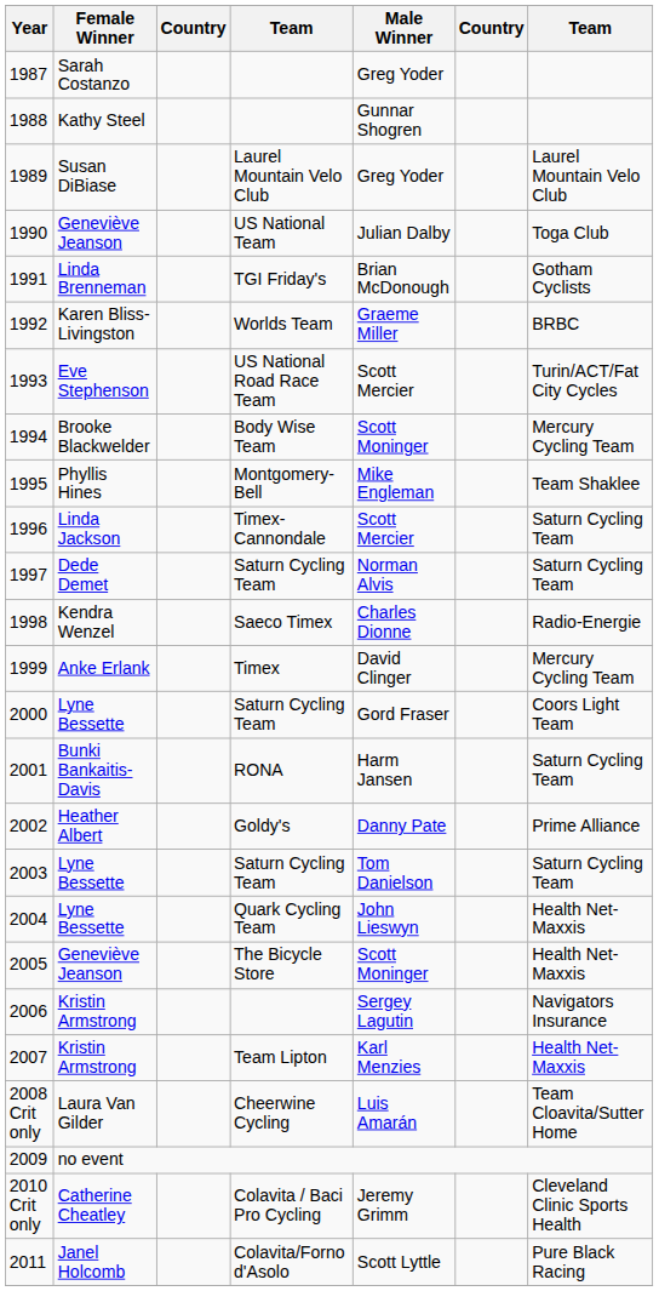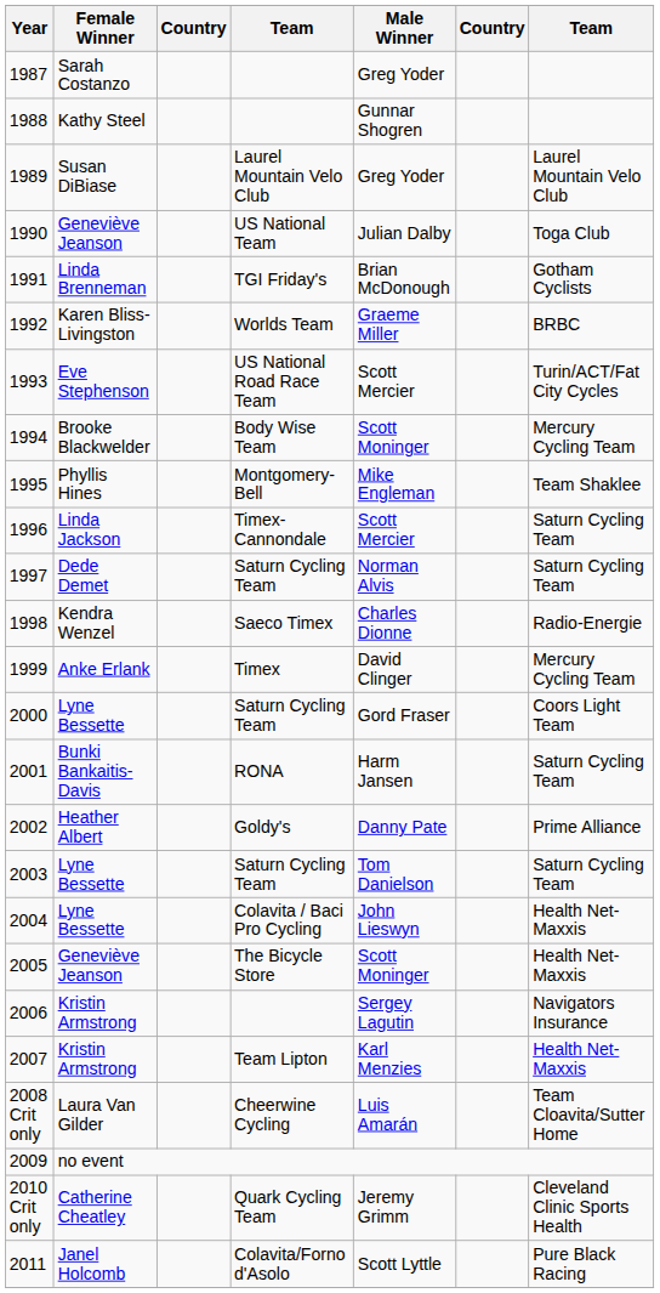 <table class="wikitable sortable">
 <tr>
 </tr>
 <tr>
 <th>Year</th>
 <th>Female Winner</th>
 <th>Country</th>
 <th>Team</th>
 <th>Male Winner</th>
 <th>Country</th>
 <th>Team</th>
 </tr>
 <tr>
 <td>1987</td>
 <td>Sarah Costanzo</td>
 <td></td>
 <td></td>
 <td>Greg Yoder</td>
 <td></td>
 <td></td>
 </tr>
 <tr>
 <td>1988</td>
 <td>Kathy Steel</td>
 <td></td>
 <td></td>
 <td>Gunnar Shogren</td>
 <td></td>
 <td></td>
 </tr>
 <tr>
 <td>1989</td>
 <td>Susan DiBiase</td>
 <td></td>
 <td>Laurel Mountain Velo Club</td>
 <td>Greg Yoder</td>
 <td></td>
 <td>Laurel Mountain Velo Club</td>
 </tr>
 <tr>
 <td>1990</td>
 <td><a href='#'>Geneviève Jeanson</a></td>
 <td></td>
 <td>US National Team</td>
 <td>Julian Dalby</td>
 <td></td>
 <td>Toga Club</td>
 </tr>
 <tr>
 <td>1991</td>
 <td><a href='#'>Linda Brenneman</a></td>
 <td></td>
 <td>TGI Friday's</td>
 <td>Brian McDonough</td>
 <td></td>
 <td>Gotham Cyclists</td>
 </tr>
 <tr>
 <td>1992</td>
 <td>Karen Bliss-Livingston</td>
 <td></td>
 <td>Worlds Team</td>
 <td><a href='#'>Graeme Miller</a></td>
 <td></td>
 <td>BRBC</td>
 </tr>
 <tr>
 <td>1993</td>
 <td><a href='#'>Eve Stephenson</a></td>
 <td></td>
 <td>US National Road Race Team</td>
 <td>Scott Mercier</td>
 <td></td>
 <td>Turin/ACT/Fat City Cycles</td>
 </tr>
 <tr>
 <td>1994</td>
 <td>Brooke Blackwelder</td>
 <td></td>
 <td>Body Wise Team</td>
 <td><a href='#'>Scott Moninger</a></td>
 <td></td>
 <td>Mercury Cycling Team</td>
 </tr>
 <tr>
 <td>1995</td>
 <td>Phyllis Hines</td>
 <td></td>
 <td>Montgomery-Bell</td>
 <td><a href='#'>Mike Engleman</a></td>
 <td></td>
 <td>Team Shaklee</td>
 </tr>
 <tr>
 <td>1996</td>
 <td><a href='#'>Linda Jackson</a></td>
 <td></td>
 <td>Timex-Cannondale</td>
 <td><a href='#'>Scott Mercier</a></td>
 <td></td>
 <td>Saturn Cycling Team</td>
 </tr>
 <tr>
 <td>1997</td>
 <td><a href='#'>Dede Demet</a></td>
 <td></td>
 <td>Saturn Cycling Team</td>
 <td><a href='#'>Norman Alvis</a></td>
 <td></td>
 <td>Saturn Cycling Team</td>
 </tr>
 <tr>
 <td>1998</td>
 <td>Kendra Wenzel</td>
 <td></td>
 <td>Saeco Timex</td>
 <td><a href='#'>Charles Dionne</a></td>
 <td></td>
 <td>Radio-Energie</td>
 </tr>
 <tr>
 <td>1999</td>
 <td><a href='#'>Anke Erlank</a></td>
 <td></td>
 <td>Timex</td>
 <td>David Clinger</td>
 <td></td>
 <td>Mercury Cycling Team</td>
 </tr>
 <tr>
 <td>2000</td>
 <td><a href='#'>Lyne Bessette</a></td>
 <td></td>
 <td>Saturn Cycling Team</td>
 <td Gord Fraser (cyclist)>Gord Fraser</td>
 <td></td>
 <td>Coors Light Team</td>
 </tr>
 <tr>
 <td>2001</td>
 <td><a href='#'>Bunki Bankaitis-Davis</a></td>
 <td></td>
 <td>RONA</td>
 <td>Harm Jansen</td>
 <td></td>
 <td>Saturn Cycling Team</td>
 </tr>
 <tr>
 <td>2002</td>
 <td><a href='#'>Heather Albert</a></td>
 <td></td>
 <td>Goldy's</td>
 <td><a href='#'>Danny Pate</a></td>
 <td></td>
 <td>Prime Alliance</td>
 </tr>
 <tr>
 <td>2003</td>
 <td><a href='#'>Lyne Bessette</a></td>
 <td></td>
 <td>Saturn Cycling Team</td>
 <td><a href='#'>Tom Danielson</a></td>
 <td></td>
 <td>Saturn Cycling Team</td>
 </tr>
 <tr>
 <td>2004</td>
 <td><a href='#'>Lyne Bessette</a></td>
 <td></td>
-<td>Quark Cycling Team</td>
+<td>Colavita / Baci Pro Cycling</td>
 <td><a href='#'>John Lieswyn</a></td>
 <td></td>
 <td>Health Net-Maxxis</td>
 </tr>
 <tr>
 <td>2005</td>
 <td><a href='#'>Geneviève Jeanson</a></td>
 <td></td>
 <td>The Bicycle Store</td>
 <td><a href='#'>Scott Moninger</a></td>
 <td></td>
 <td>Health Net-Maxxis</td>
 </tr>
 <tr>
 <td>2006</td>
 <td><a href='#'>Kristin Armstrong</a></td>
 <td></td>
 <td></td>
 <td><a href='#'>Sergey Lagutin</a></td>
 <td></td>
 <td>Navigators Insurance</td>
 </tr>
 <tr>
 <td>2007</td>
 <td><a href='#'>Kristin Armstrong</a></td>
 <td></td>
 <td>Team Lipton</td>
 <td><a href='#'>Karl Menzies</a></td>
 <td></td>
 <td><a href='#'>Health Net-Maxxis</a></td>
 </tr>
 <tr>
 <td>2008 Crit only</td>
 <td>Laura Van Gilder</td>
 <td></td>
 <td>Cheerwine Cycling</td>
 <td><a href='#'>Luis Amarán</a></td>
 <td></td>
 <td>Team Cloavita/Sutter Home</td>
 </tr>
 <tr>
 <td>2009</td>
 <td colspan=6>no event</td>
 </tr>
 <tr>
 <td>2010 Crit only</td>
 <td><a href='#'>Catherine Cheatley</a></td>
 <td></td>
-<td>Colavita / Baci Pro Cycling</td>
+<td>Quark Cycling Team</td>
 <td>Jeremy Grimm</td>
 <td></td>
 <td>Cleveland Clinic Sports Health</td>
 </tr>
 <tr>
 <td>2011</td>
 <td><a href='#'>Janel Holcomb</a></td>
 <td></td>
 <td>Colavita/Forno d'Asolo</td>
 <td>Scott Lyttle</td>
 <td></td>
 <td>Pure Black Racing</td>
 </tr>
 <tr>
 </tr>
 </table>
